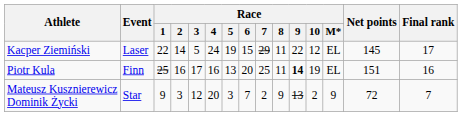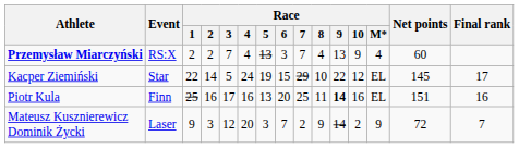 <table class="wikitable" style="font-size:90%">
 <tr>
 <th rowspan="2">Athlete</th>
 <th rowspan="2">Event</th>
 <th colspan=11>Race</th>
 <th rowspan=2>Net points</th>
 <th rowspan=2>Final rank</th>
 </tr>
 <tr style="font-size:95%">
 <th>1</th>
 <th>2</th>
 <th>3</th>
 <th>4</th>
 <th>5</th>
 <th>6</th>
 <th>7</th>
 <th>8</th>
 <th>9</th>
 <th>10</th>
 <th>M*</th>
 </tr>
 <tr align=center>
+<td align=left><strong><a href='#'>Przemysław Miarczyński</a></strong></td>
+<td align=left><a href='#'>RS:X</a></td>
+<td>2</td>
+<td>2</td>
+<td>7</td>
+<td>4</td>
+<td><s>13</s></td>
+<td>3</td>
+<td>7</td>
+<td>4</td>
+<td>13</td>
+<td>9</td>
+<td>4</td>
+<td>60</td>
+<td></td>
+</tr>
+<tr align=center>
 <td align=left><a href='#'>Kacper Ziemiński</a></td>
-<td align=left><a href='#'>Laser</a></td>
+<td align=left><a href='#'>Star</a></td>
 <td>22</td>
 <td>14</td>
 <td>5</td>
 <td>24</td>
 <td>19</td>
 <td>15</td>
 <td><s>29</s></td>
-<td>11</td>
+<td>10</td>
 <td>22</td>
 <td>12</td>
 <td>EL</td>
 <td>145</td>
 <td>17</td>
 </tr>
 <tr align=center>
 <td align=left><a href='#'>Piotr Kula</a></td>
 <td align=left><a href='#'>Finn</a></td>
 <td><s>25</s></td>
 <td>16</td>
 <td>17</td>
 <td>16</td>
 <td>13</td>
 <td>20</td>
 <td>25</td>
 <td>11</td>
 <td><strong>14</strong></td>
-<td>19</td>
+<td>16</td>
 <td>EL</td>
 <td>151</td>
 <td>16</td>
 </tr>
 <tr align=center>
 <td align=left><a href='#'>Mateusz Kusznierewicz</a><br><a href='#'>Dominik Życki</a></td>
-<td align=left><a href='#'>Star</a></td>
+<td align=left><a href='#'>Laser</a></td>
 <td>9</td>
 <td>3</td>
 <td>12</td>
 <td>20</td>
 <td>3</td>
 <td>7</td>
 <td>2</td>
 <td>9</td>
-<td><s>13</s></td>
+<td><s>14</s></td>
 <td>2</td>
 <td>9</td>
 <td>72</td>
 <td>7</td>
 </tr>
 </table>
